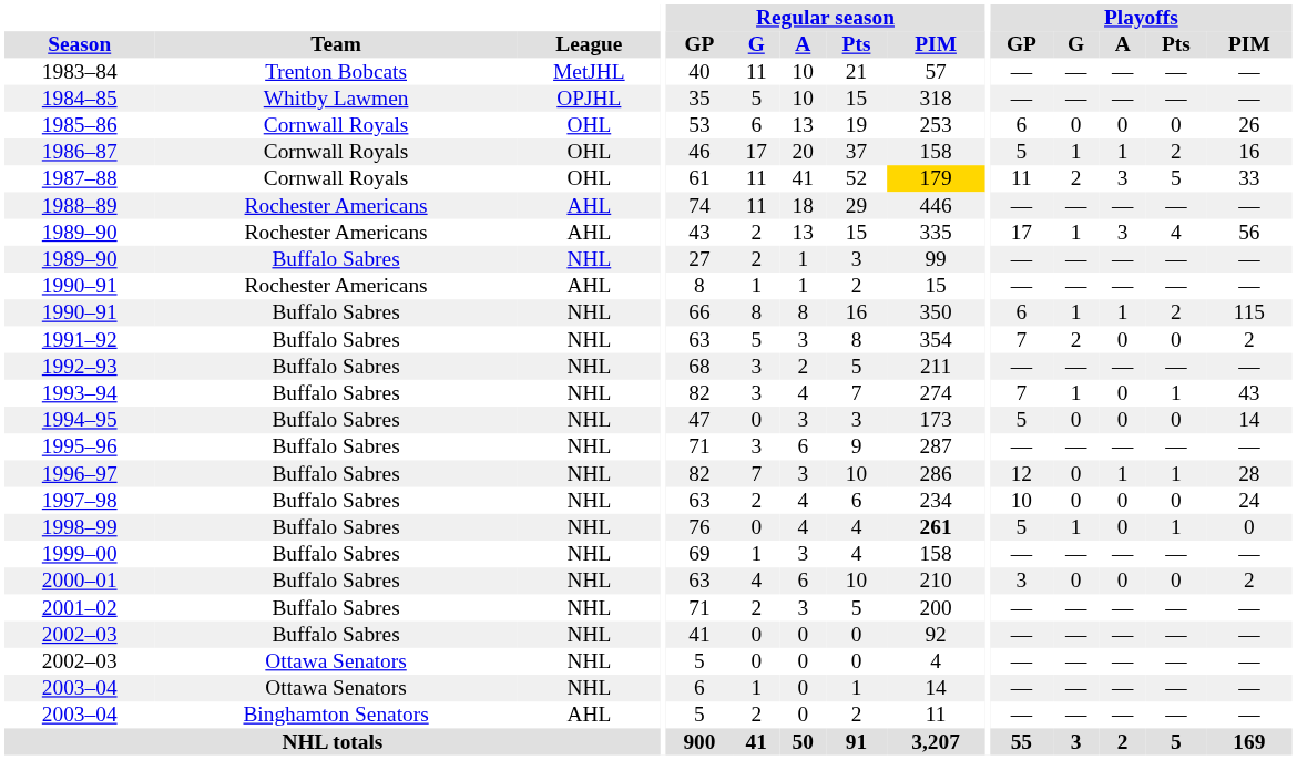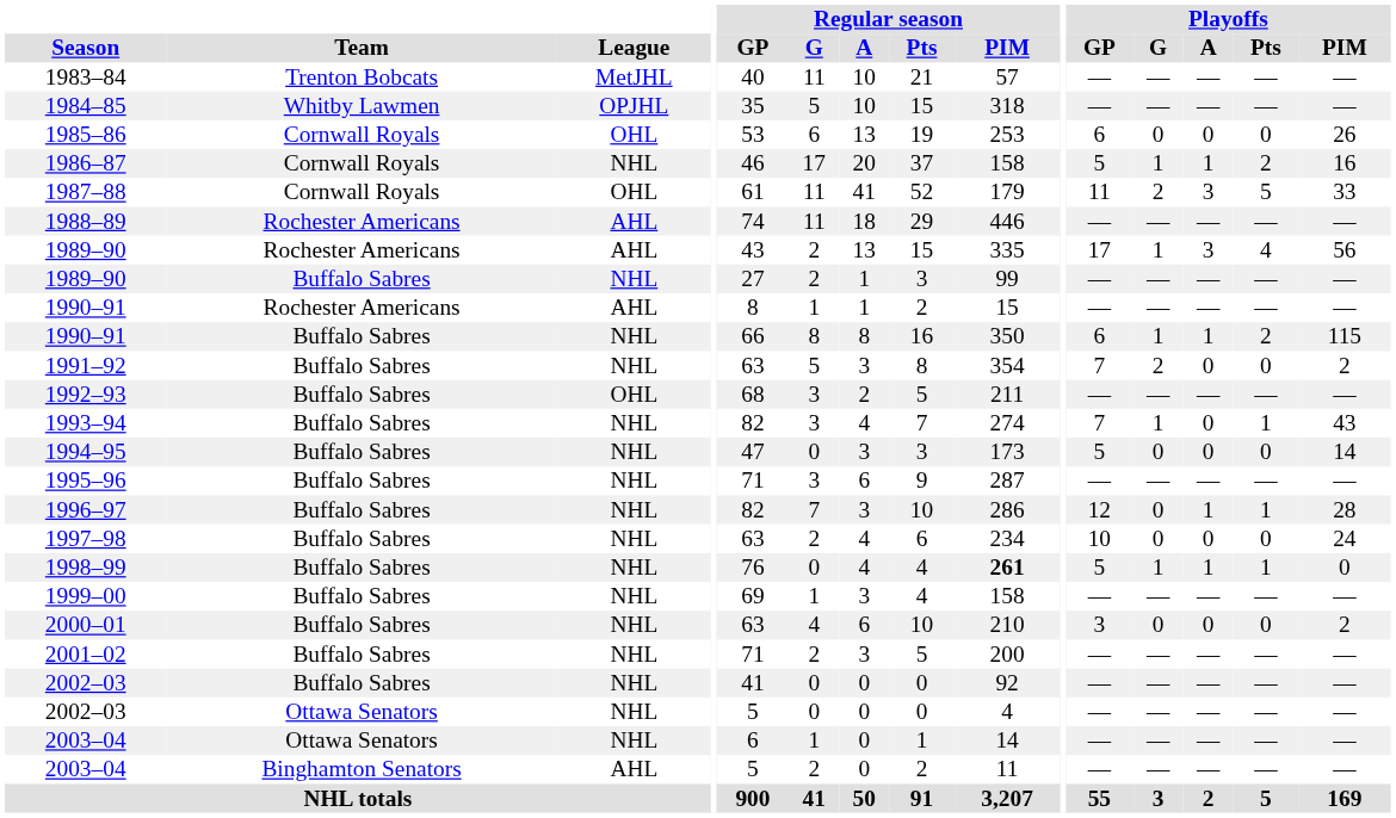 <table border="0" cellpadding="1" cellspacing="0" style="text-align:center; width:60em">
 <tr bgcolor="#e0e0e0">
 <th colspan="3" bgcolor="#ffffff"></th>
 <th rowspan="100" bgcolor="#ffffff"></th>
 <th colspan="5"><a href='#'>Regular season</a></th>
 <th rowspan="100" bgcolor="#ffffff"></th>
 <th colspan="5"><a href='#'>Playoffs</a></th>
 </tr>
 <tr bgcolor="#e0e0e0">
 <th><a href='#'>Season</a></th>
 <th>Team</th>
 <th>League</th>
 <th>GP</th>
 <th><a href='#'>G</a></th>
 <th><a href='#'>A</a></th>
 <th><a href='#'>Pts</a></th>
 <th><a href='#'>PIM</a></th>
 <th>GP</th>
 <th>G</th>
 <th>A</th>
 <th>Pts</th>
 <th>PIM</th>
 </tr>
 <tr>
 <td>1983–84</td>
 <td><a href='#'>Trenton Bobcats</a></td>
 <td><a href='#'>MetJHL</a></td>
 <td>40</td>
 <td>11</td>
 <td>10</td>
 <td>21</td>
 <td>57</td>
 <td>—</td>
 <td>—</td>
 <td>—</td>
 <td>—</td>
 <td>—</td>
 </tr>
 <tr bgcolor="#f0f0f0">
 <td><a href='#'>1984–85</a></td>
 <td><a href='#'>Whitby Lawmen</a></td>
 <td><a href='#'>OPJHL</a></td>
 <td>35</td>
 <td>5</td>
 <td>10</td>
 <td>15</td>
 <td>318</td>
 <td>—</td>
 <td>—</td>
 <td>—</td>
 <td>—</td>
 <td>—</td>
 </tr>
 <tr>
 <td><a href='#'>1985–86</a></td>
 <td><a href='#'>Cornwall Royals</a></td>
 <td><a href='#'>OHL</a></td>
 <td>53</td>
 <td>6</td>
 <td>13</td>
 <td>19</td>
 <td>253</td>
 <td>6</td>
 <td>0</td>
 <td>0</td>
 <td>0</td>
 <td>26</td>
 </tr>
 <tr bgcolor="#f0f0f0">
 <td><a href='#'>1986–87</a></td>
 <td>Cornwall Royals</td>
-<td>OHL</td>
+<td>NHL</td>
 <td>46</td>
 <td>17</td>
 <td>20</td>
 <td>37</td>
 <td>158</td>
 <td>5</td>
 <td>1</td>
 <td>1</td>
 <td>2</td>
 <td>16</td>
 </tr>
 <tr>
 <td><a href='#'>1987–88</a></td>
 <td>Cornwall Royals</td>
 <td>OHL</td>
 <td>61</td>
 <td>11</td>
 <td>41</td>
 <td>52</td>
-<td style="background: gold;">179</td>
+<td>179</td>
 <td>11</td>
 <td>2</td>
 <td>3</td>
 <td>5</td>
 <td>33</td>
 </tr>
 <tr bgcolor="#f0f0f0">
 <td><a href='#'>1988–89</a></td>
 <td><a href='#'>Rochester Americans</a></td>
 <td><a href='#'>AHL</a></td>
 <td>74</td>
 <td>11</td>
 <td>18</td>
 <td>29</td>
 <td>446</td>
 <td>—</td>
 <td>—</td>
 <td>—</td>
 <td>—</td>
 <td>—</td>
 </tr>
 <tr>
 <td><a href='#'>1989–90</a></td>
 <td>Rochester Americans</td>
 <td>AHL</td>
 <td>43</td>
 <td>2</td>
 <td>13</td>
 <td>15</td>
 <td>335</td>
 <td>17</td>
 <td>1</td>
 <td>3</td>
 <td>4</td>
 <td>56</td>
 </tr>
 <tr bgcolor="#f0f0f0">
 <td><a href='#'>1989–90</a></td>
 <td><a href='#'>Buffalo Sabres</a></td>
 <td><a href='#'>NHL</a></td>
 <td>27</td>
 <td>2</td>
 <td>1</td>
 <td>3</td>
 <td>99</td>
 <td>—</td>
 <td>—</td>
 <td>—</td>
 <td>—</td>
 <td>—</td>
 </tr>
 <tr>
 <td><a href='#'>1990–91</a></td>
 <td>Rochester Americans</td>
 <td>AHL</td>
 <td>8</td>
 <td>1</td>
 <td>1</td>
 <td>2</td>
 <td>15</td>
 <td>—</td>
 <td>—</td>
 <td>—</td>
 <td>—</td>
 <td>—</td>
 </tr>
 <tr bgcolor="#f0f0f0">
 <td><a href='#'>1990–91</a></td>
 <td>Buffalo Sabres</td>
 <td>NHL</td>
 <td>66</td>
 <td>8</td>
 <td>8</td>
 <td>16</td>
 <td>350</td>
 <td>6</td>
 <td>1</td>
 <td>1</td>
 <td>2</td>
 <td>115</td>
 </tr>
 <tr>
 <td><a href='#'>1991–92</a></td>
 <td>Buffalo Sabres</td>
 <td>NHL</td>
 <td>63</td>
 <td>5</td>
 <td>3</td>
 <td>8</td>
 <td>354</td>
 <td>7</td>
 <td>2</td>
 <td>0</td>
 <td>0</td>
 <td>2</td>
 </tr>
 <tr bgcolor="#f0f0f0">
 <td><a href='#'>1992–93</a></td>
 <td>Buffalo Sabres</td>
-<td>NHL</td>
+<td>OHL</td>
 <td>68</td>
 <td>3</td>
 <td>2</td>
 <td>5</td>
 <td>211</td>
 <td>—</td>
 <td>—</td>
 <td>—</td>
 <td>—</td>
 <td>—</td>
 </tr>
 <tr>
 <td><a href='#'>1993–94</a></td>
 <td>Buffalo Sabres</td>
 <td>NHL</td>
 <td>82</td>
 <td>3</td>
 <td>4</td>
 <td>7</td>
 <td>274</td>
 <td>7</td>
 <td>1</td>
 <td>0</td>
 <td>1</td>
 <td>43</td>
 </tr>
 <tr bgcolor="#f0f0f0">
 <td><a href='#'>1994–95</a></td>
 <td>Buffalo Sabres</td>
 <td>NHL</td>
 <td>47</td>
 <td>0</td>
 <td>3</td>
 <td>3</td>
 <td>173</td>
 <td>5</td>
 <td>0</td>
 <td>0</td>
 <td>0</td>
 <td>14</td>
 </tr>
 <tr>
 <td><a href='#'>1995–96</a></td>
 <td>Buffalo Sabres</td>
 <td>NHL</td>
 <td>71</td>
 <td>3</td>
 <td>6</td>
 <td>9</td>
 <td>287</td>
 <td>—</td>
 <td>—</td>
 <td>—</td>
 <td>—</td>
 <td>—</td>
 </tr>
 <tr bgcolor="#f0f0f0">
 <td><a href='#'>1996–97</a></td>
 <td>Buffalo Sabres</td>
 <td>NHL</td>
 <td>82</td>
 <td>7</td>
 <td>3</td>
 <td>10</td>
 <td>286</td>
 <td>12</td>
 <td>0</td>
 <td>1</td>
 <td>1</td>
 <td>28</td>
 </tr>
 <tr>
 <td><a href='#'>1997–98</a></td>
 <td>Buffalo Sabres</td>
 <td>NHL</td>
 <td>63</td>
 <td>2</td>
 <td>4</td>
 <td>6</td>
 <td>234</td>
 <td>10</td>
 <td>0</td>
 <td>0</td>
 <td>0</td>
 <td>24</td>
 </tr>
 <tr bgcolor="#f0f0f0">
 <td><a href='#'>1998–99</a></td>
 <td>Buffalo Sabres</td>
 <td>NHL</td>
 <td>76</td>
 <td>0</td>
 <td>4</td>
 <td>4</td>
 <td><strong>261</strong></td>
 <td>5</td>
 <td>1</td>
-<td>0</td>
+<td>1</td>
 <td>1</td>
 <td>0</td>
 </tr>
 <tr>
 <td><a href='#'>1999–00</a></td>
 <td>Buffalo Sabres</td>
 <td>NHL</td>
 <td>69</td>
 <td>1</td>
 <td>3</td>
 <td>4</td>
 <td>158</td>
 <td>—</td>
 <td>—</td>
 <td>—</td>
 <td>—</td>
 <td>—</td>
 </tr>
 <tr bgcolor="#f0f0f0">
 <td><a href='#'>2000–01</a></td>
 <td>Buffalo Sabres</td>
 <td>NHL</td>
 <td>63</td>
 <td>4</td>
 <td>6</td>
 <td>10</td>
 <td>210</td>
 <td>3</td>
 <td>0</td>
 <td>0</td>
 <td>0</td>
 <td>2</td>
 </tr>
 <tr>
 <td><a href='#'>2001–02</a></td>
 <td>Buffalo Sabres</td>
 <td>NHL</td>
 <td>71</td>
 <td>2</td>
 <td>3</td>
 <td>5</td>
 <td>200</td>
 <td>—</td>
 <td>—</td>
 <td>—</td>
 <td>—</td>
 <td>—</td>
 </tr>
 <tr bgcolor="#f0f0f0">
 <td><a href='#'>2002–03</a></td>
 <td>Buffalo Sabres</td>
 <td>NHL</td>
 <td>41</td>
 <td>0</td>
 <td>0</td>
 <td>0</td>
 <td>92</td>
 <td>—</td>
 <td>—</td>
 <td>—</td>
 <td>—</td>
 <td>—</td>
 </tr>
 <tr>
 <td>2002–03</td>
 <td><a href='#'>Ottawa Senators</a></td>
 <td>NHL</td>
 <td>5</td>
 <td>0</td>
 <td>0</td>
 <td>0</td>
 <td>4</td>
 <td>—</td>
 <td>—</td>
 <td>—</td>
 <td>—</td>
 <td>—</td>
 </tr>
 <tr bgcolor="#f0f0f0">
 <td><a href='#'>2003–04</a></td>
 <td>Ottawa Senators</td>
 <td>NHL</td>
 <td>6</td>
 <td>1</td>
 <td>0</td>
 <td>1</td>
 <td>14</td>
 <td>—</td>
 <td>—</td>
 <td>—</td>
 <td>—</td>
 <td>—</td>
 </tr>
 <tr>
 <td><a href='#'>2003–04</a></td>
 <td><a href='#'>Binghamton Senators</a></td>
 <td>AHL</td>
 <td>5</td>
 <td>2</td>
 <td>0</td>
 <td>2</td>
 <td>11</td>
 <td>—</td>
 <td>—</td>
 <td>—</td>
 <td>—</td>
 <td>—</td>
 </tr>
 <tr bgcolor="#e0e0e0">
 <th colspan="3">NHL totals</th>
 <th>900</th>
 <th>41</th>
 <th>50</th>
 <th>91</th>
 <th>3,207</th>
 <th>55</th>
 <th>3</th>
 <th>2</th>
 <th>5</th>
 <th>169</th>
 </tr>
 </table>
